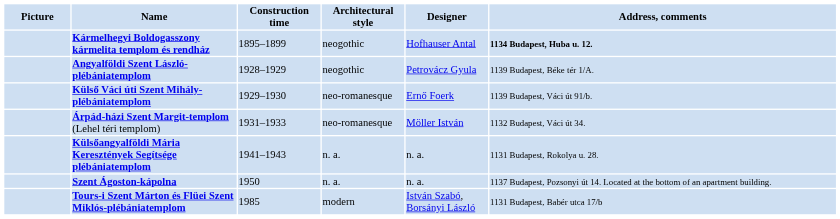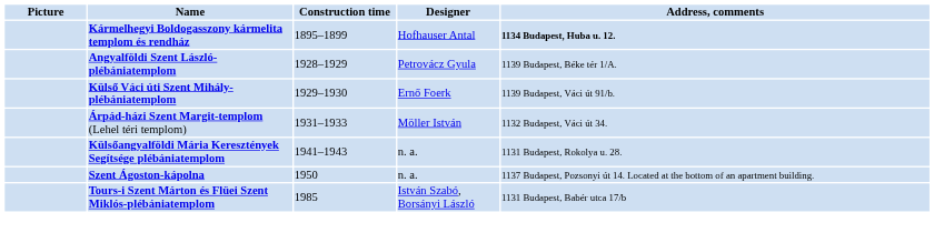 <table width="100%">
 <tr>
 <th bgcolor="#CEDFF2" width="8%">Picture</th>
 <th bgcolor="#CEDFF2" width="20%">Name</th>
 <th bgcolor="#CEDFF2" width="10%">Construction time</th>
-<th bgcolor="#CEDFF2" width="10%">Architectural style</th>
 <th bgcolor="#CEDFF2" width="10%">Designer</th>
 <th bgcolor="#CEDFF2" width="42%">Address, comments</th>
 </tr>
 <tr>
 <td bgcolor="#CEDFF2"></td>
 <td bgcolor="#CEDFF2"><strong><a href='#'>Kármelhegyi Boldogasszony kármelita templom és rendház</a></strong></td>
 <td bgcolor="#CEDFF2">1895–1899</td>
-<td bgcolor="#CEDFF2">neogothic</td>
 <td bgcolor="#CEDFF2"><a href='#'>Hofhauser Antal</a></td>
 <td bgcolor="#CEDFF2"><strong><small>1134 Budapest, Huba u. 12. </small></strong></td>
 </tr>
 <tr>
 <td bgcolor="#CEDFF2"></td>
 <td bgcolor="#CEDFF2"><strong><a href='#'>Angyalföldi Szent László-plébániatemplom</a></strong></td>
 <td bgcolor="#CEDFF2">1928–1929</td>
-<td bgcolor="#CEDFF2">neogothic</td>
 <td bgcolor="#CEDFF2"><a href='#'>Petrovácz Gyula</a></td>
 <td bgcolor="#CEDFF2"><small>	1139 Budapest, Béke tér 1/A. </small></td>
 </tr>
 <tr>
 <td bgcolor="#CEDFF2"></td>
 <td bgcolor="#CEDFF2"><strong><a href='#'>Külső Váci úti Szent Mihály-plébániatemplom</a></strong></td>
 <td bgcolor="#CEDFF2">1929–1930</td>
-<td bgcolor="#CEDFF2">neo-romanesque</td>
 <td bgcolor="#CEDFF2"><a href='#'>Ernő Foerk</a></td>
 <td bgcolor="#CEDFF2"><small>1139 Budapest, Váci út 91/b. </small></td>
 </tr>
 <tr>
 <td bgcolor="#CEDFF2"></td>
 <td bgcolor="#CEDFF2"><strong><a href='#'>Árpád-házi Szent Margit-templom</a></strong> (Lehel téri templom)</td>
 <td bgcolor="#CEDFF2">1931–1933</td>
-<td bgcolor="#CEDFF2">neo-romanesque</td>
 <td bgcolor="#CEDFF2"><a href='#'>Möller István</a></td>
 <td bgcolor="#CEDFF2"><small> 1132 Budapest, Váci út 34.</small></td>
 </tr>
 <tr>
 <td bgcolor="#CEDFF2"></td>
 <td bgcolor="#CEDFF2"><strong><a href='#'>Külsőangyalföldi Mária Keresztények Segítsége plébániatemplom</a></strong></td>
 <td bgcolor="#CEDFF2">1941–1943</td>
 <td bgcolor="#CEDFF2">n. a.</td>
-<td bgcolor="#CEDFF2">n. a.</td>
 <td bgcolor="#CEDFF2"><small>1131 Budapest, Rokolya u. 28. </small></td>
 </tr>
 <tr>
 <td bgcolor="#CEDFF2"></td>
 <td bgcolor="#CEDFF2"><strong><a href='#'>Szent Ágoston-kápolna</a></strong></td>
 <td bgcolor="#CEDFF2">1950</td>
 <td bgcolor="#CEDFF2">n. a.</td>
-<td bgcolor="#CEDFF2">n. a.</td>
 <td bgcolor="#CEDFF2"><small> 1137 Budapest, Pozsonyi út 14. Located at the bottom of an apartment building.</small></td>
 </tr>
 <tr>
 <td bgcolor="#CEDFF2"></td>
 <td bgcolor="#CEDFF2"><strong><a href='#'>Tours-i Szent Márton és Flüei Szent Miklós-plébániatemplom</a></strong></td>
 <td bgcolor="#CEDFF2">1985</td>
-<td bgcolor="#CEDFF2">modern</td>
 <td bgcolor="#CEDFF2"><a href='#'>István Szabó</a>, <a href='#'>Borsányi László</a></td>
 <td bgcolor="#CEDFF2"><small> 	1131 Budapest, Babér utca 17/b</small></td>
 </tr>
 </table>
